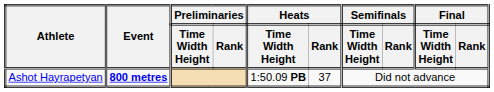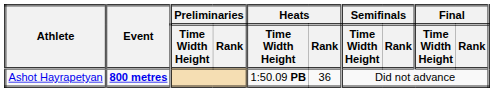 <table class=wikitable style="font-size:90%; border: double;">
 <tr>
 <th rowspan="2" style="border-right:double">Athlete</th>
 <th rowspan="2" style="border-right:double">Event</th>
 <th colspan="2" style="border-right:double; border-bottom:double;">Preliminaries</th>
 <th colspan="2" style="border-right:double; border-bottom:double;">Heats</th>
 <th colspan="2" style="border-right:double; border-bottom:double;">Semifinals</th>
 <th colspan="2" style="border-right:double; border-bottom:double;">Final</th>
 </tr>
 <tr>
 <th>Time<br>Width<br>Height</th>
 <th style="border-right:double">Rank</th>
 <th>Time<br>Width<br>Height</th>
 <th style="border-right:double">Rank</th>
 <th>Time<br>Width<br>Height</th>
 <th style="border-right:double">Rank</th>
 <th>Time<br>Width<br>Height</th>
 <th style="border-right:double">Rank</th>
 </tr>
 <tr style="border-top: double;">
 <td style="border-right:double"><a href='#'>Ashot Hayrapetyan</a></td>
 <td style="border-right:double"><strong><a href='#'>800 metres</a></strong></td>
 <td style="border-right:double" colspan= 2 bgcolor="wheat"></td>
 <td align=center>1:50.09 <strong>PB</strong></td>
-<td style="border-right:double" align=center>37</td>
+<td style="border-right:double" align=center>36</td>
 <td colspan="4" align=center>Did not advance</td>
 </tr>
 </table>
